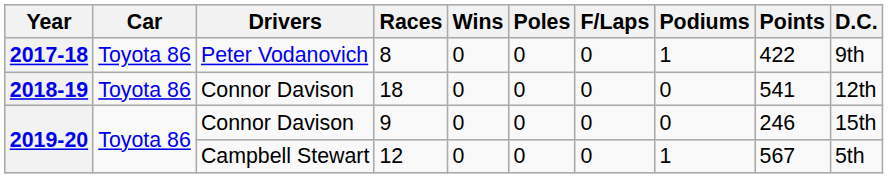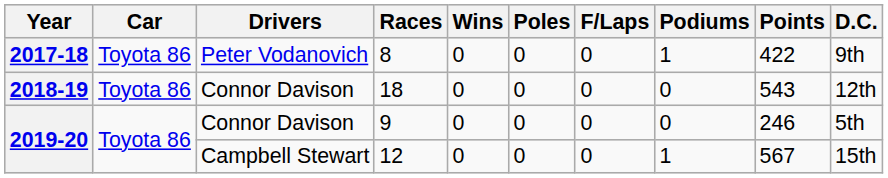 <table class="wikitable" style="font-size:85%">
 <tr>
 <th>Year</th>
 <th>Car</th>
 <th>Drivers</th>
 <th>Races</th>
 <th>Wins</th>
 <th>Poles</th>
 <th>F/Laps</th>
 <th>Podiums</th>
 <th>Points</th>
 <th>D.C.</th>
 </tr>
 <tr>
 <th><a href='#'>2017-18</a></th>
 <td><a href='#'>Toyota 86</a></td>
 <td> <a href='#'>Peter Vodanovich</a></td>
 <td>8</td>
 <td>0</td>
 <td>0</td>
 <td>0</td>
 <td>1</td>
 <td>422</td>
 <td>9th</td>
 </tr>
 <tr>
 <th><a href='#'>2018-19</a></th>
 <td><a href='#'>Toyota 86</a></td>
 <td> Connor Davison</td>
 <td>18</td>
 <td>0</td>
 <td>0</td>
 <td>0</td>
 <td>0</td>
-<td>541</td>
+<td>543</td>
 <td>12th</td>
 </tr>
 <tr>
 <th rowspan="2"><a href='#'>2019-20</a></th>
 <td rowspan="2"><a href='#'>Toyota 86</a></td>
 <td> Connor Davison</td>
 <td>9</td>
 <td>0</td>
 <td>0</td>
 <td>0</td>
 <td>0</td>
 <td>246</td>
-<td>15th</td>
+<td>5th</td>
 </tr>
 <tr>
 <td> Campbell Stewart</td>
 <td>12</td>
 <td>0</td>
 <td>0</td>
 <td>0</td>
 <td>1</td>
 <td>567</td>
-<td>5th</td>
+<td>15th</td>
 </tr>
 </table>
